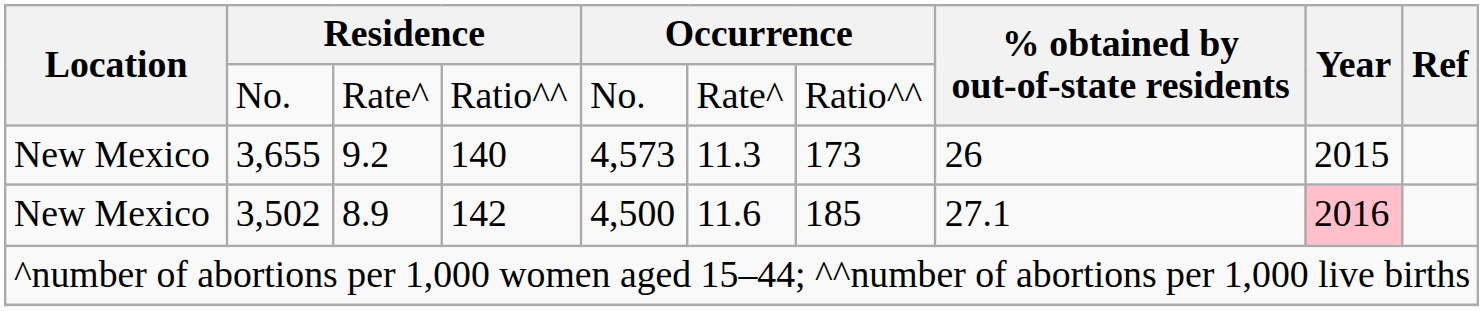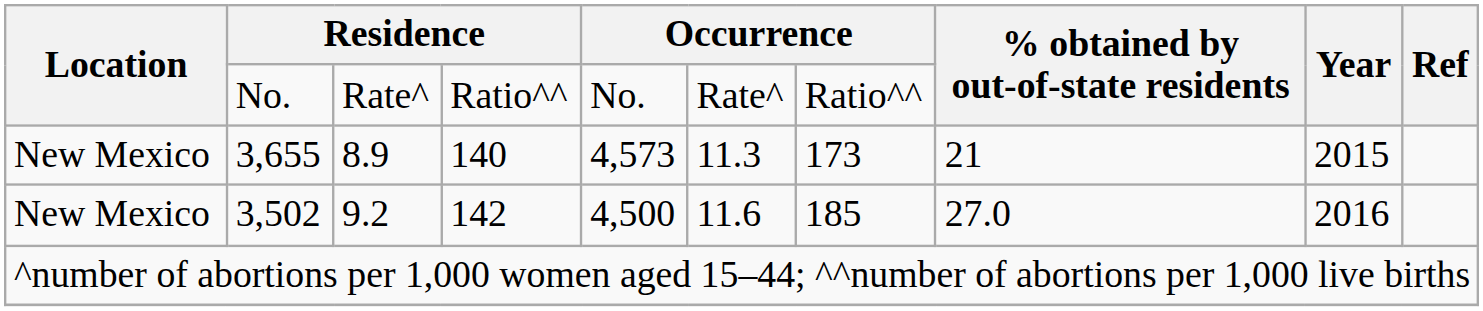 <table class="wikitable">
 <tr>
 <th rowspan="2">Location</th>
 <th colspan="3">Residence</th>
 <th colspan="3">Occurrence</th>
 <th rowspan="2">% obtained by<br>out-of-state residents</th>
 <th rowspan="2">Year</th>
 <th rowspan="2">Ref</th>
 </tr>
 <tr>
 <td>No.</td>
 <td>Rate^</td>
 <td>Ratio^^</td>
 <td>No.</td>
 <td>Rate^</td>
 <td>Ratio^^</td>
 </tr>
 <tr>
 <td>New Mexico</td>
 <td>3,655</td>
-<td>9.2</td>
+<td>8.9</td>
 <td>140</td>
 <td>4,573</td>
 <td>11.3</td>
 <td>173</td>
-<td>26</td>
+<td>21</td>
 <td>2015</td>
 <td></td>
 </tr>
 <tr>
 <td>New Mexico</td>
 <td>3,502</td>
-<td>8.9</td>
+<td>9.2</td>
 <td>142</td>
 <td>4,500</td>
 <td>11.6</td>
 <td>185</td>
-<td>27.1</td>
-<td style="background: pink;">2016</td>
+<td>27.0</td>
+<td>2016</td>
 <td></td>
 </tr>
 <tr>
 <td colspan="10">^number of abortions per 1,000 women aged 15–44; ^^number of abortions per 1,000 live births</td>
 </tr>
 <tr>
 </tr>
 </table>
